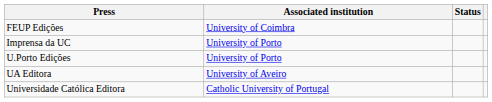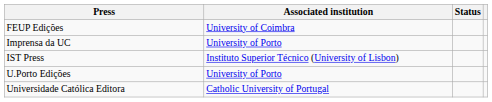 <table class="wikitable sortable">
 <tr>
 <th style="width:20em">Press</th>
 <th style="width:25em">Associated institution</th>
 <th>Status</th>
 <th></th>
 </tr>
 <tr>
 <td>FEUP Edições</td>
 <td><a href='#'>University of Coimbra</a></td>
 <td></td>
 <td></td>
 </tr>
 <tr>
 <td>Imprensa da UC</td>
 <td><a href='#'>University of Porto</a></td>
 <td></td>
 <td></td>
 </tr>
 <tr>
-<td>U.Porto Edições</td>
-<td><a href='#'>University of Porto</a></td>
+<td>IST Press</td>
+<td><a href='#'>Instituto Superior Técnico</a> (<a href='#'>University of Lisbon</a>)</td>
 <td></td>
 <td></td>
 </tr>
 <tr>
-<td>UA Editora</td>
-<td><a href='#'>University of Aveiro</a></td>
+<td>U.Porto Edições</td>
+<td><a href='#'>University of Porto</a></td>
 <td></td>
 <td></td>
 </tr>
 <tr>
 <td>Universidade Católica Editora</td>
 <td><a href='#'>Catholic University of Portugal</a></td>
 <td></td>
 <td></td>
 </tr>
 </table>
